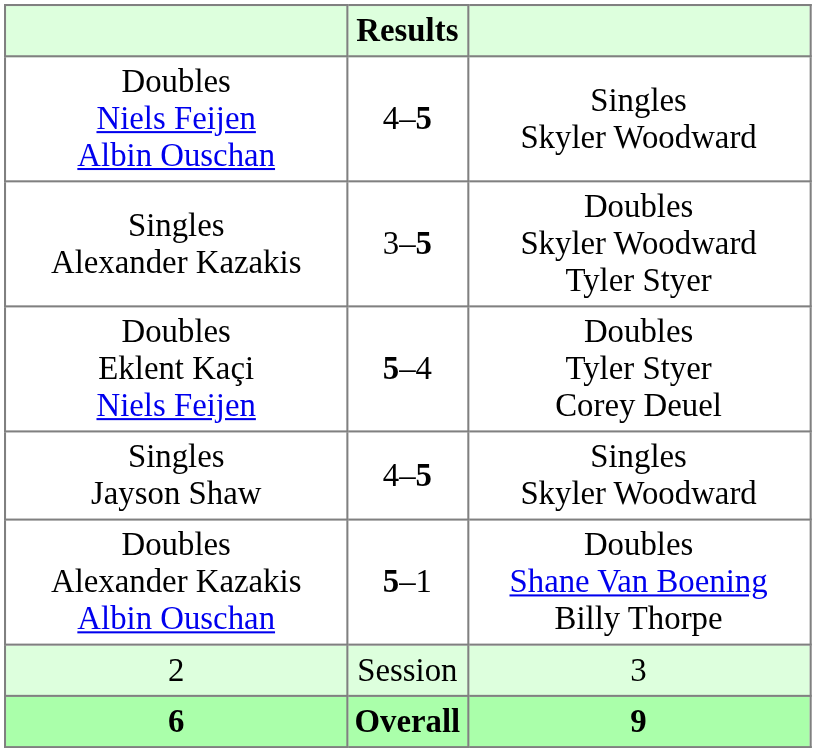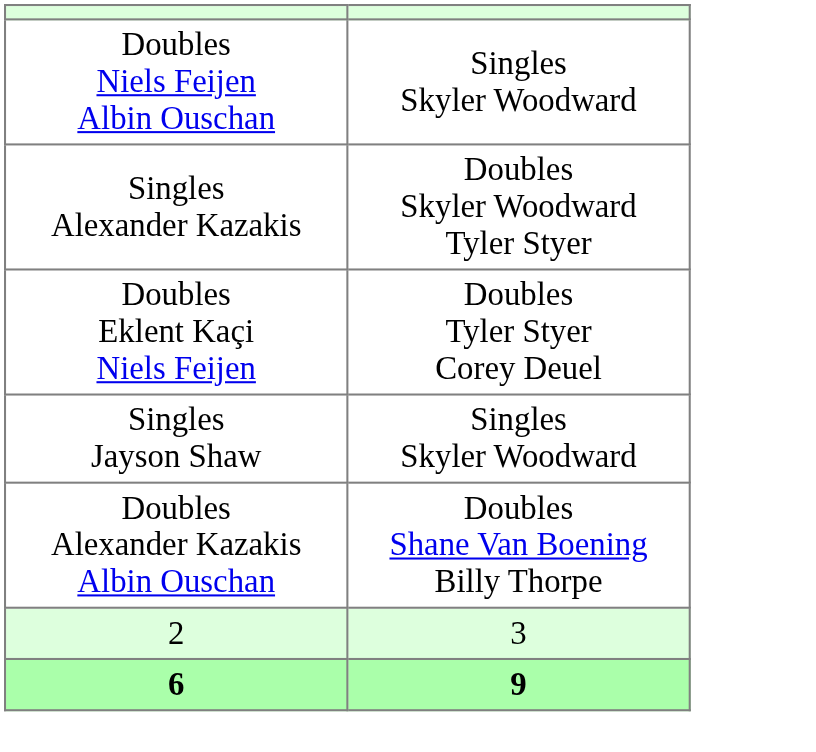 <table border="1" cellpadding="3" style="border-collapse: collapse;">
 <tr bgcolor="#ddffdd">
 <th width="160"></th>
-<th>Results</th>
 <th width="160"></th>
 </tr>
 <tr>
 <td align="center">Doubles<br><a href='#'>Niels Feijen</a><br><a href='#'>Albin Ouschan</a></td>
-<td align="center">4–<strong>5</strong></td>
 <td align="center">Singles<br>Skyler Woodward</td>
 </tr>
 <tr>
 <td align="center">Singles<br>Alexander Kazakis</td>
-<td align="center">3–<strong>5</strong></td>
 <td align="center">Doubles<br>Skyler Woodward<br>Tyler Styer</td>
 </tr>
 <tr>
 <td align="center">Doubles<br>Eklent Kaçi<br><a href='#'>Niels Feijen</a></td>
-<td align="center"><strong>5</strong>–4</td>
 <td align="center">Doubles<br>Tyler Styer<br>Corey Deuel</td>
 </tr>
 <tr>
 <td align="center">Singles<br>Jayson Shaw</td>
-<td align="center">4–<strong>5</strong></td>
 <td align="center">Singles<br>Skyler Woodward</td>
 </tr>
 <tr>
 <td align="center">Doubles<br>Alexander Kazakis<br><a href='#'>Albin Ouschan</a></td>
-<td align="center"><strong>5</strong>–1</td>
 <td align="center">Doubles<br><a href='#'>Shane Van Boening</a><br>Billy Thorpe</td>
 </tr>
 <tr bgcolor="#ddffdd">
 <td align="center">2</td>
-<td align="center">Session</td>
 <td align="center">3</td>
 </tr>
 <tr bgcolor="#aaffaa">
 <th align="center">6</th>
-<th align="center">Overall</th>
 <th align="center">9</th>
 </tr>
 </table>
